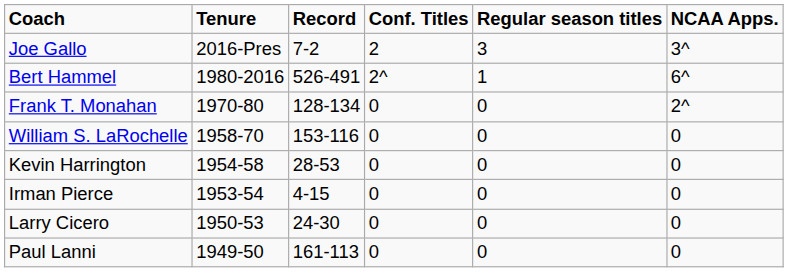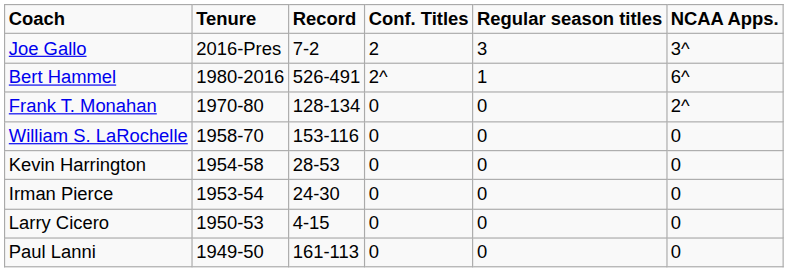 <table class="wikitable">
 <tr>
 <td><strong>Coach</strong></td>
 <td><strong>Tenure</strong></td>
 <td><strong>Record</strong></td>
 <td><strong>Conf. Titles</strong></td>
 <td><strong>Regular</strong> <strong>season</strong> <strong>titles</strong></td>
 <td><strong>NCAA Apps.</strong></td>
 </tr>
 <tr>
 <td><a href='#'>Joe Gallo</a></td>
 <td>2016-Pres</td>
 <td>7-2</td>
 <td>2</td>
 <td>3</td>
 <td>3^</td>
 </tr>
 <tr>
 <td><a href='#'>Bert Hammel</a></td>
 <td>1980-2016</td>
 <td>526-491</td>
 <td>2^</td>
 <td>1</td>
 <td>6^</td>
 </tr>
 <tr>
 <td><a href='#'>Frank T. Monahan</a></td>
 <td>1970-80</td>
 <td>128-134</td>
 <td>0</td>
 <td>0</td>
 <td>2^</td>
 </tr>
 <tr>
 <td><a href='#'>William S. LaRochelle</a></td>
 <td>1958-70</td>
 <td>153-116</td>
 <td>0</td>
 <td>0</td>
 <td>0</td>
 </tr>
 <tr>
 <td>Kevin Harrington</td>
 <td>1954-58</td>
 <td>28-53</td>
 <td>0</td>
 <td>0</td>
 <td>0</td>
 </tr>
 <tr>
 <td>Irman Pierce</td>
 <td>1953-54</td>
-<td>4-15</td>
+<td>24-30</td>
 <td>0</td>
 <td>0</td>
 <td>0</td>
 </tr>
 <tr>
 <td>Larry Cicero</td>
 <td>1950-53</td>
-<td>24-30</td>
+<td>4-15</td>
 <td>0</td>
 <td>0</td>
 <td>0</td>
 </tr>
 <tr>
 <td>Paul Lanni</td>
 <td>1949-50</td>
 <td>161-113</td>
 <td>0</td>
 <td>0</td>
 <td>0</td>
 </tr>
 </table>
